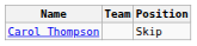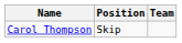 <table class="wikitable">
 <tr>
 <th><strong>Name</strong></th>
+<th><strong>Position</strong></th>
 <th><strong>Team</strong></th>
-<th><strong>Position</strong></th>
 </tr>
 <tr>
 <td><a href='#'>Carol Thompson</a></td>
+<td>Skip</td>
 <td></td>
-<td>Skip</td>
 </tr>
 </table>
